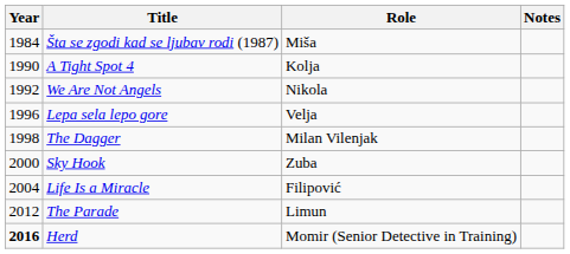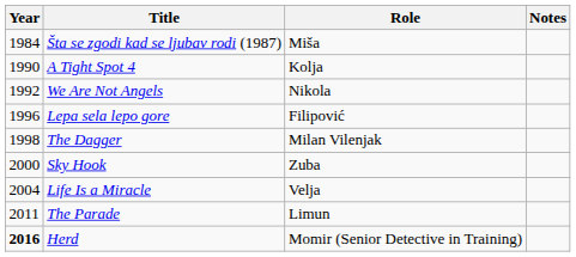 <table class="wikitable sortable">
 <tr>
 <th>Year</th>
 <th>Title</th>
 <th>Role</th>
 <th class="unsortable">Notes</th>
 </tr>
 <tr>
 <td>1984</td>
 <td><em><a href='#'>Šta se zgodi kad se ljubav rodi</a></em> (1987)</td>
 <td>Miša</td>
 <td></td>
 </tr>
 <tr>
 <td>1990</td>
 <td><em><a href='#'>A Tight Spot 4</a></em></td>
 <td>Kolja</td>
 <td></td>
 </tr>
 <tr>
 <td>1992</td>
 <td><em><a href='#'>We Are Not Angels</a></em></td>
 <td>Nikola</td>
 <td></td>
 </tr>
 <tr>
 <td>1996</td>
 <td><em><a href='#'>Lepa sela lepo gore</a></em></td>
-<td>Velja</td>
+<td>Filipović</td>
 <td></td>
 </tr>
 <tr>
 <td>1998</td>
 <td><em><a href='#'>The Dagger</a></em></td>
 <td>Milan Vilenjak</td>
 </tr>
 <tr>
 <td>2000</td>
 <td><em><a href='#'>Sky Hook</a></em></td>
 <td>Zuba</td>
 <td></td>
 </tr>
 <tr>
 <td>2004</td>
 <td><em><a href='#'>Life Is a Miracle</a></em></td>
-<td>Filipović</td>
+<td>Velja</td>
 <td></td>
 </tr>
 <tr>
-<td>2012</td>
+<td>2011</td>
 <td><em><a href='#'>The Parade</a></em></td>
 <td>Limun</td>
 <td></td>
 </tr>
 <tr>
 <td><strong>2016</strong></td>
 <td><em><a href='#'>Herd</a></em></td>
 <td>Momir (Senior Detective in Training)</td>
 <td></td>
 </tr>
 </table>
